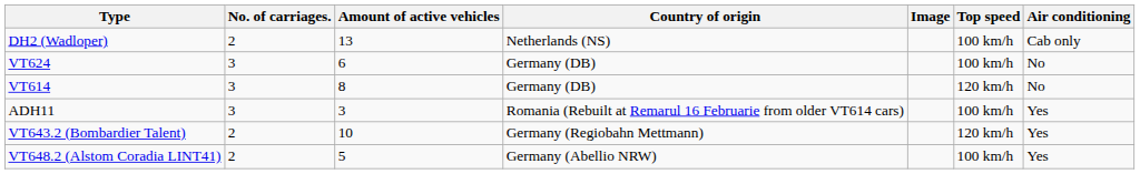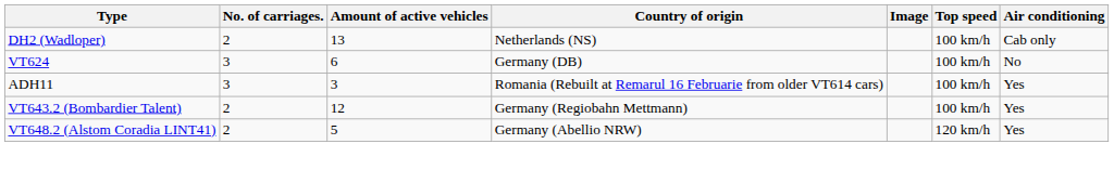 <table class="wikitable">
 <tr>
 <th>Type</th>
 <th>No. of carriages.</th>
 <th>Amount of active vehicles</th>
 <th>Country of origin</th>
 <th>Image</th>
 <th>Top speed</th>
 <th>Air conditioning</th>
 </tr>
 <tr>
 <td><a href='#'>DH2 (Wadloper)</a></td>
 <td>2</td>
 <td>13</td>
 <td>Netherlands (NS)</td>
 <td></td>
 <td>100 km/h</td>
 <td>Cab only</td>
 </tr>
 <tr>
 <td><a href='#'>VT624</a></td>
 <td>3</td>
 <td>6</td>
 <td>Germany (DB)</td>
 <td></td>
 <td>100 km/h</td>
 <td>No</td>
 </tr>
 <tr>
-<td><a href='#'>VT614</a></td>
-<td>3</td>
-<td>8</td>
-<td>Germany (DB)</td>
-<td></td>
-<td>120 km/h</td>
-<td>No</td>
-</tr>
-<tr>
 <td>ADH11</td>
 <td>3</td>
 <td>3</td>
 <td>Romania (Rebuilt at <a href='#'>Remarul 16 Februarie</a> from older VT614 cars)</td>
 <td></td>
 <td>100 km/h</td>
 <td>Yes</td>
 </tr>
 <tr>
 <td><a href='#'>VT643.2 (Bombardier Talent)</a></td>
 <td>2</td>
-<td>10</td>
+<td>12</td>
 <td>Germany (Regiobahn Mettmann)</td>
 <td></td>
-<td>120 km/h</td>
+<td>100 km/h</td>
 <td>Yes</td>
 </tr>
 <tr>
 <td><a href='#'>VT648.2 (Alstom Coradia LINT41)</a></td>
 <td>2</td>
 <td>5</td>
 <td>Germany (Abellio NRW)</td>
 <td></td>
-<td>100 km/h</td>
+<td>120 km/h</td>
 <td>Yes</td>
 </tr>
 </table>
